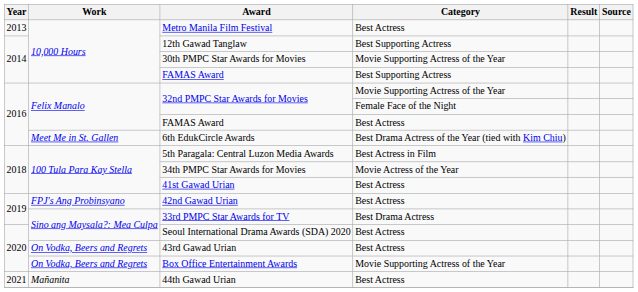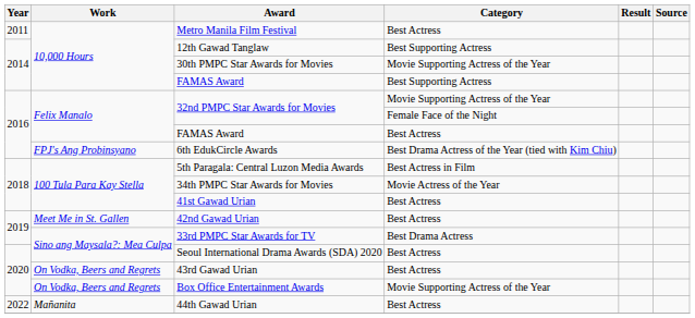 <table class="wikitable">
 <tr>
 <th>Year</th>
 <th>Work</th>
 <th>Award</th>
 <th>Category</th>
 <th>Result</th>
 <th>Source </th>
 </tr>
 <tr>
-<td>2013</td>
+<td>2011</td>
 <td rowspan="4"><em><a href='#'>10,000 Hours</a></em></td>
 <td><a href='#'>Metro Manila Film Festival</a></td>
 <td>Best Actress</td>
 <td></td>
 <td></td>
 </tr>
 <tr>
 <td rowspan="3">2014</td>
 <td>12th Gawad Tanglaw</td>
 <td>Best Supporting Actress</td>
 <td></td>
 <td></td>
 </tr>
 <tr>
 <td>30th PMPC Star Awards for Movies</td>
 <td>Movie Supporting Actress of the Year</td>
 <td></td>
 <td></td>
 </tr>
 <tr>
 <td><a href='#'>FAMAS Award</a></td>
 <td>Best Supporting Actress</td>
 <td></td>
 <td></td>
 </tr>
 <tr>
 <td rowspan="4">2016</td>
 <td rowspan="3"><em><a href='#'>Felix Manalo</a></em></td>
 <td rowspan="2"><a href='#'>32nd PMPC Star Awards for Movies</a></td>
 <td>Movie Supporting Actress of the Year</td>
 <td></td>
 <td></td>
 </tr>
 <tr>
 <td>Female Face of the Night</td>
 <td></td>
 <td></td>
 </tr>
 <tr>
 <td>FAMAS Award</td>
 <td>Best Actress</td>
 <td></td>
 <td></td>
 </tr>
 <tr>
-<td><em><a href='#'>Meet Me in St. Gallen</a></em></td>
+<td><em><a href='#'>FPJ's Ang Probinsyano</a></em></td>
 <td>6th EdukCircle Awards</td>
 <td>Best Drama Actress of the Year (tied with <a href='#'>Kim Chiu</a>)</td>
 <td></td>
 <td></td>
 </tr>
 <tr>
 <td rowspan=3>2018</td>
 <td rowspan=3><em><a href='#'>100 Tula Para Kay Stella</a></em></td>
 <td>5th Paragala: Central Luzon Media Awards</td>
 <td>Best Actress in Film</td>
 <td></td>
 <td></td>
 </tr>
 <tr>
 <td>34th PMPC Star Awards for Movies</td>
 <td>Movie Actress of the Year</td>
 <td></td>
 <td></td>
 </tr>
 <tr>
 <td><a href='#'>41st Gawad Urian</a></td>
 <td>Best Actress</td>
 <td></td>
 <td></td>
 </tr>
 <tr>
 <td rowspan=2>2019</td>
-<td><em><a href='#'>FPJ's Ang Probinsyano</a></em></td>
+<td><em><a href='#'>Meet Me in St. Gallen</a></em></td>
 <td><a href='#'>42nd Gawad Urian</a></td>
 <td>Best Actress</td>
 <td></td>
 <td></td>
 </tr>
 <tr>
 <td rowspan="2"><em><a href='#'>Sino ang Maysala?: Mea Culpa</a></em></td>
 <td><a href='#'>33rd PMPC Star Awards for TV</a></td>
 <td>Best Drama Actress</td>
 <td></td>
 <td></td>
 </tr>
 <tr>
 <td rowspan="3">2020</td>
 <td>Seoul International Drama Awards (SDA) 2020</td>
 <td>Best Actress</td>
 <td></td>
 <td></td>
 </tr>
 <tr>
 <td><em><a href='#'>On Vodka, Beers and Regrets</a></em></td>
 <td>43rd Gawad Urian</td>
 <td>Best Actress</td>
 <td></td>
 <td></td>
 </tr>
 <tr>
 <td><em><a href='#'>On Vodka, Beers and Regrets</a></em></td>
 <td><a href='#'>Box Office Entertainment Awards</a></td>
 <td>Movie Supporting Actress of the Year</td>
 <td></td>
 <td></td>
 </tr>
 <tr>
-<td>2021</td>
+<td>2022</td>
 <td><em>Mañanita</em></td>
 <td>44th Gawad Urian</td>
 <td>Best Actress</td>
 <td></td>
 <td></td>
 </tr>
 <tr>
 </tr>
 </table>
